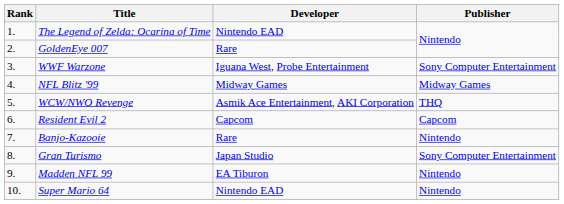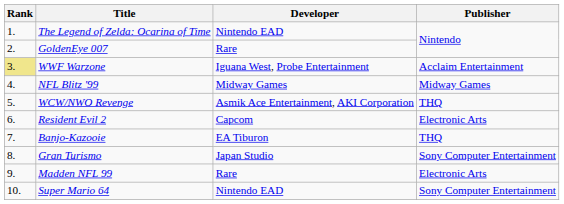 <table class="wikitable">
 <tr>
 <th>Rank</th>
 <th>Title</th>
 <th>Developer</th>
 <th>Publisher</th>
 </tr>
 <tr>
 <td>1.</td>
 <td><em><a href='#'>The Legend of Zelda: Ocarina of Time</a></em></td>
 <td><a href='#'>Nintendo EAD</a></td>
 <td rowspan="2"><a href='#'>Nintendo</a></td>
 </tr>
 <tr>
 <td>2.</td>
 <td><em><a href='#'>GoldenEye 007</a></em></td>
 <td><a href='#'>Rare</a></td>
 </tr>
 <tr>
-<td>3.</td>
+<td style="background: khaki;">3.</td>
 <td><em><a href='#'>WWF Warzone</a></em></td>
 <td><a href='#'>Iguana West</a>, <a href='#'>Probe Entertainment</a></td>
-<td><a href='#'>Sony Computer Entertainment</a></td>
+<td><a href='#'>Acclaim Entertainment</a></td>
 </tr>
 <tr>
 <td>4.</td>
 <td><em><a href='#'>NFL Blitz '99</a></em></td>
 <td><a href='#'>Midway Games</a></td>
 <td><a href='#'>Midway Games</a></td>
 </tr>
 <tr>
 <td>5.</td>
 <td><em><a href='#'>WCW/NWO Revenge</a></em></td>
 <td><a href='#'>Asmik Ace Entertainment</a>, <a href='#'>AKI Corporation</a></td>
 <td><a href='#'>THQ</a></td>
 </tr>
 <tr>
 <td>6.</td>
 <td><em><a href='#'>Resident Evil 2</a></em></td>
 <td><a href='#'>Capcom</a></td>
-<td><a href='#'>Capcom</a></td>
+<td><a href='#'>Electronic Arts</a></td>
 </tr>
 <tr>
 <td>7.</td>
 <td><em><a href='#'>Banjo-Kazooie</a></em></td>
-<td><a href='#'>Rare</a></td>
-<td><a href='#'>Nintendo</a></td>
+<td><a href='#'>EA Tiburon</a></td>
+<td><a href='#'>THQ</a></td>
 </tr>
 <tr>
 <td>8.</td>
 <td><em><a href='#'>Gran Turismo</a></em></td>
 <td><a href='#'>Japan Studio</a></td>
 <td><a href='#'>Sony Computer Entertainment</a></td>
 </tr>
 <tr>
 <td>9.</td>
 <td><em><a href='#'>Madden NFL 99</a></em></td>
-<td><a href='#'>EA Tiburon</a></td>
-<td><a href='#'>Nintendo</a></td>
+<td><a href='#'>Rare</a></td>
+<td><a href='#'>Electronic Arts</a></td>
 </tr>
 <tr>
 <td>10.</td>
 <td><em><a href='#'>Super Mario 64</a></em></td>
 <td><a href='#'>Nintendo EAD</a></td>
-<td><a href='#'>Nintendo</a></td>
+<td><a href='#'>Sony Computer Entertainment</a></td>
 </tr>
 </table>
